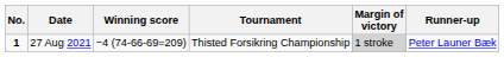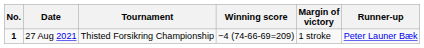 <table class="wikitable" style="font-size:95%;">
 <tr>
 <th>No.</th>
 <th>Date</th>
+<th>Tournament</th>
 <th>Winning score</th>
-<th>Tournament</th>
 <th>Margin of<br>victory</th>
 <th>Runner-up</th>
 </tr>
 <tr>
 <td align=center><strong>1</strong></td>
 <td align=right>27 Aug <a href='#'>2021</a></td>
+<td>Thisted Forsikring Championship</td>
 <td>−4 (74-66-69=209)</td>
-<td>Thisted Forsikring Championship</td>
-<td style="background: lightgrey;">1 stroke</td>
+<td>1 stroke</td>
 <td> <a href='#'>Peter Launer Bæk</a></td>
 </tr>
 </table>
